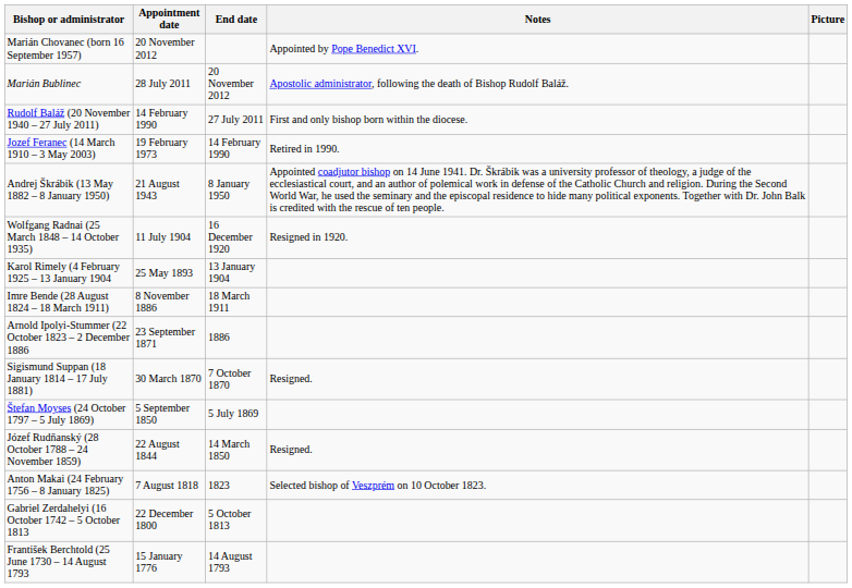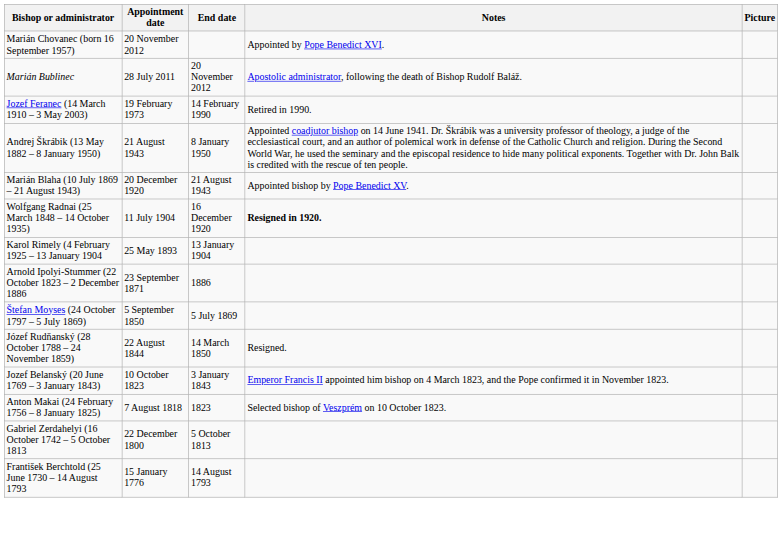 <table class="wikitable">
 <tr>
 <th>Bishop or administrator</th>
 <th>Appointment date</th>
 <th>End date</th>
 <th>Notes</th>
 <th>Picture</th>
 </tr>
 <tr>
 <td>Marián Chovanec (born 16 September 1957)</td>
 <td>20 November 2012</td>
 <td></td>
 <td>Appointed by <a href='#'>Pope Benedict XVI</a>.</td>
 <td></td>
 </tr>
 <tr>
 <td><em>Marián Bublinec</em></td>
 <td>28 July 2011</td>
 <td>20 November 2012</td>
 <td><a href='#'>Apostolic administrator</a>, following the death of Bishop Rudolf Baláž.</td>
 <td></td>
 </tr>
 <tr>
-<td><a href='#'>Rudolf Baláž</a> (20 November 1940 – 27 July 2011)</td>
-<td>14 February 1990</td>
-<td>27 July 2011</td>
-<td>First and only bishop born within the diocese.</td>
-<td></td>
-</tr>
-<tr>
 <td><a href='#'>Jozef Feranec</a> (14 March 1910 – 3 May 2003)</td>
 <td>19 February 1973</td>
 <td>14 February 1990</td>
 <td>Retired in 1990.</td>
 <td></td>
 </tr>
 <tr>
 <td>Andrej Škrábik (13 May 1882 – 8 January 1950)</td>
 <td>21 August 1943</td>
 <td>8 January 1950</td>
 <td>Appointed <a href='#'>coadjutor bishop</a> on 14 June 1941. Dr. Škrábik was a university professor of theology, a judge of the ecclesiastical court, and an author of polemical work in defense of the Catholic Church and religion. During the Second World War, he used the seminary and the episcopal residence to hide many political exponents. Together with Dr. John Balk is credited with the rescue of ten people.</td>
 <td></td>
 </tr>
 <tr>
+<td>Marián Blaha (10 July 1869 – 21 August 1943)</td>
+<td>20 December 1920</td>
+<td>21 August 1943</td>
+<td>Appointed bishop by <a href='#'>Pope Benedict XV</a>.</td>
+<td></td>
+</tr>
+<tr>
 <td>Wolfgang Radnai (25 March 1848 – 14 October 1935)</td>
 <td>11 July 1904</td>
 <td>16 December 1920</td>
-<td>Resigned in 1920.</td>
+<td><strong>Resigned in 1920.</strong></td>
 <td></td>
 </tr>
 <tr>
 <td>Karol Rimely (4 February 1925 – 13 January 1904</td>
 <td>25 May 1893</td>
 <td>13 January 1904</td>
 <td></td>
 <td></td>
 </tr>
 <tr>
-<td>Imre Bende (28 August 1824 – 18 March 1911)</td>
-<td>8 November 1886</td>
-<td>18 March 1911</td>
-<td></td>
-<td></td>
-</tr>
-<tr>
 <td>Arnold Ipolyi-Stummer (22 October 1823 – 2 December 1886</td>
 <td>23 September 1871</td>
 <td>1886</td>
 <td></td>
-<td></td>
-</tr>
-<tr>
-<td>Sigismund Suppan (18 January 1814 – 17 July 1881)</td>
-<td>30 March 1870</td>
-<td>7 October 1870</td>
-<td>Resigned.</td>
 <td></td>
 </tr>
 <tr>
 <td><a href='#'>Štefan Moyses</a> (24 October 1797 – 5 July 1869)</td>
 <td>5 September 1850</td>
 <td>5 July 1869</td>
 <td></td>
 <td></td>
 </tr>
 <tr>
 <td>Józef Rudňanský (28 October 1788 – 24 November 1859)</td>
 <td>22 August 1844</td>
 <td>14 March 1850</td>
 <td>Resigned.</td>
+<td></td>
+</tr>
+<tr>
+<td>Jozef Belanský (20 June 1769 – 3 January 1843)</td>
+<td>10 October 1823</td>
+<td>3 January 1843</td>
+<td><a href='#'>Emperor Francis II</a> appointed him bishop on 4 March 1823, and the Pope confirmed it in November 1823.</td>
 <td></td>
 </tr>
 <tr>
 <td>Anton Makai (24 February 1756 – 8 January 1825)</td>
 <td>7 August 1818</td>
 <td>1823</td>
 <td>Selected bishop of <a href='#'>Veszprém</a> on 10 October 1823.</td>
 </tr>
 <tr>
 <td>Gabriel Zerdahelyi (16 October 1742 – 5 October 1813</td>
 <td>22 December 1800</td>
 <td>5 October 1813</td>
 <td></td>
 <td></td>
 </tr>
 <tr>
 <td>František Berchtold (25 June 1730 – 14 August 1793</td>
 <td>15 January 1776</td>
 <td>14 August 1793</td>
 <td></td>
 <td></td>
 </tr>
 </table>
